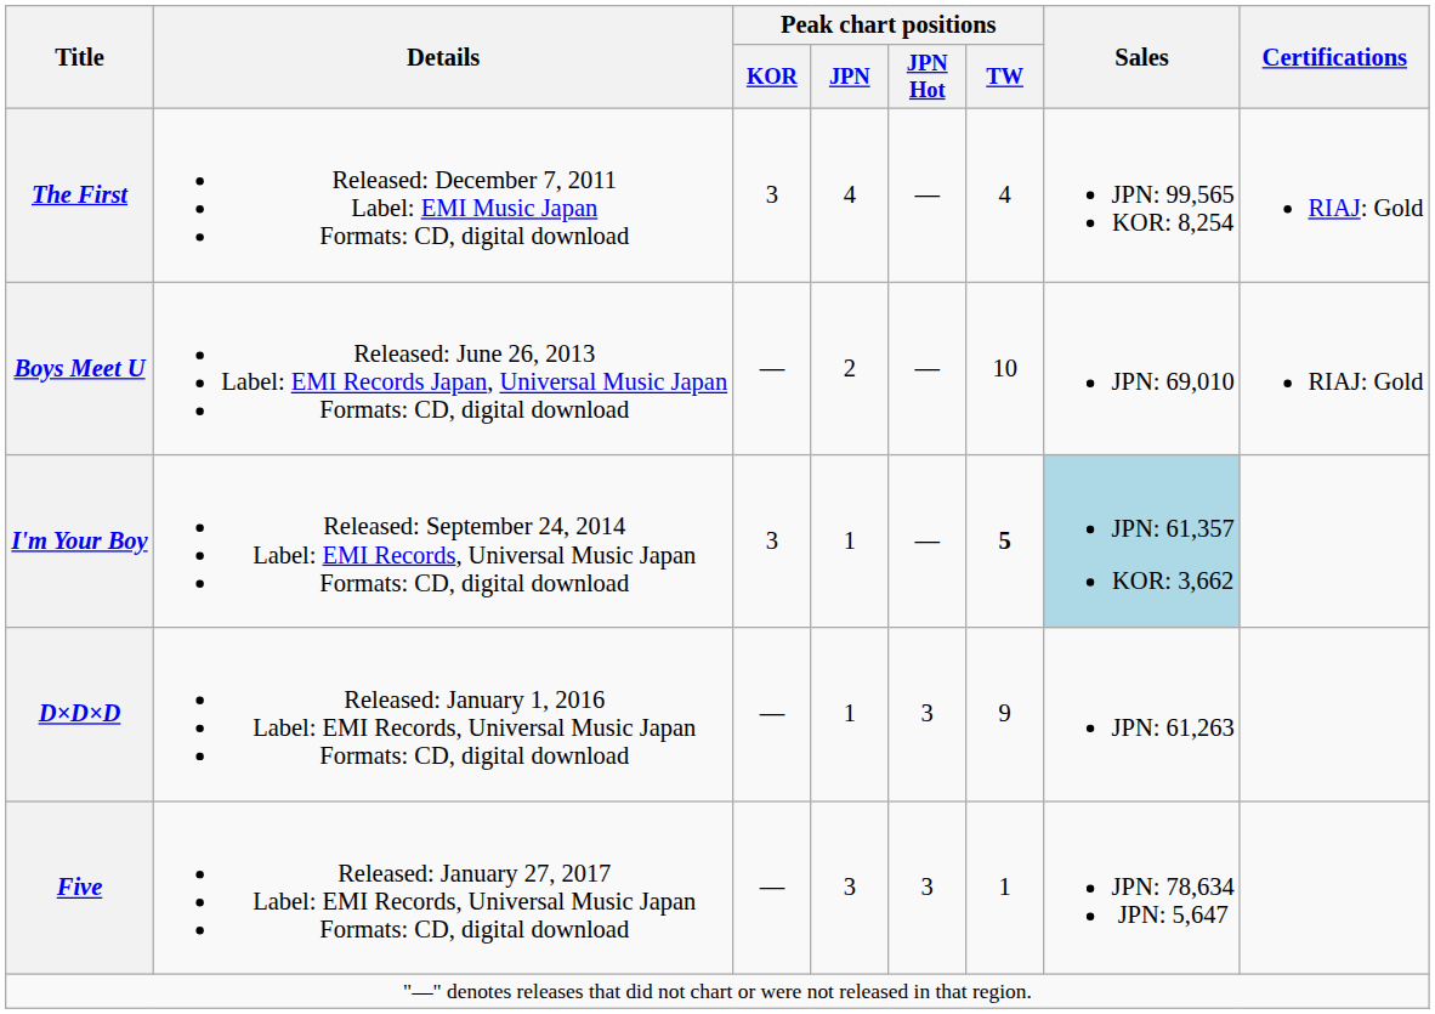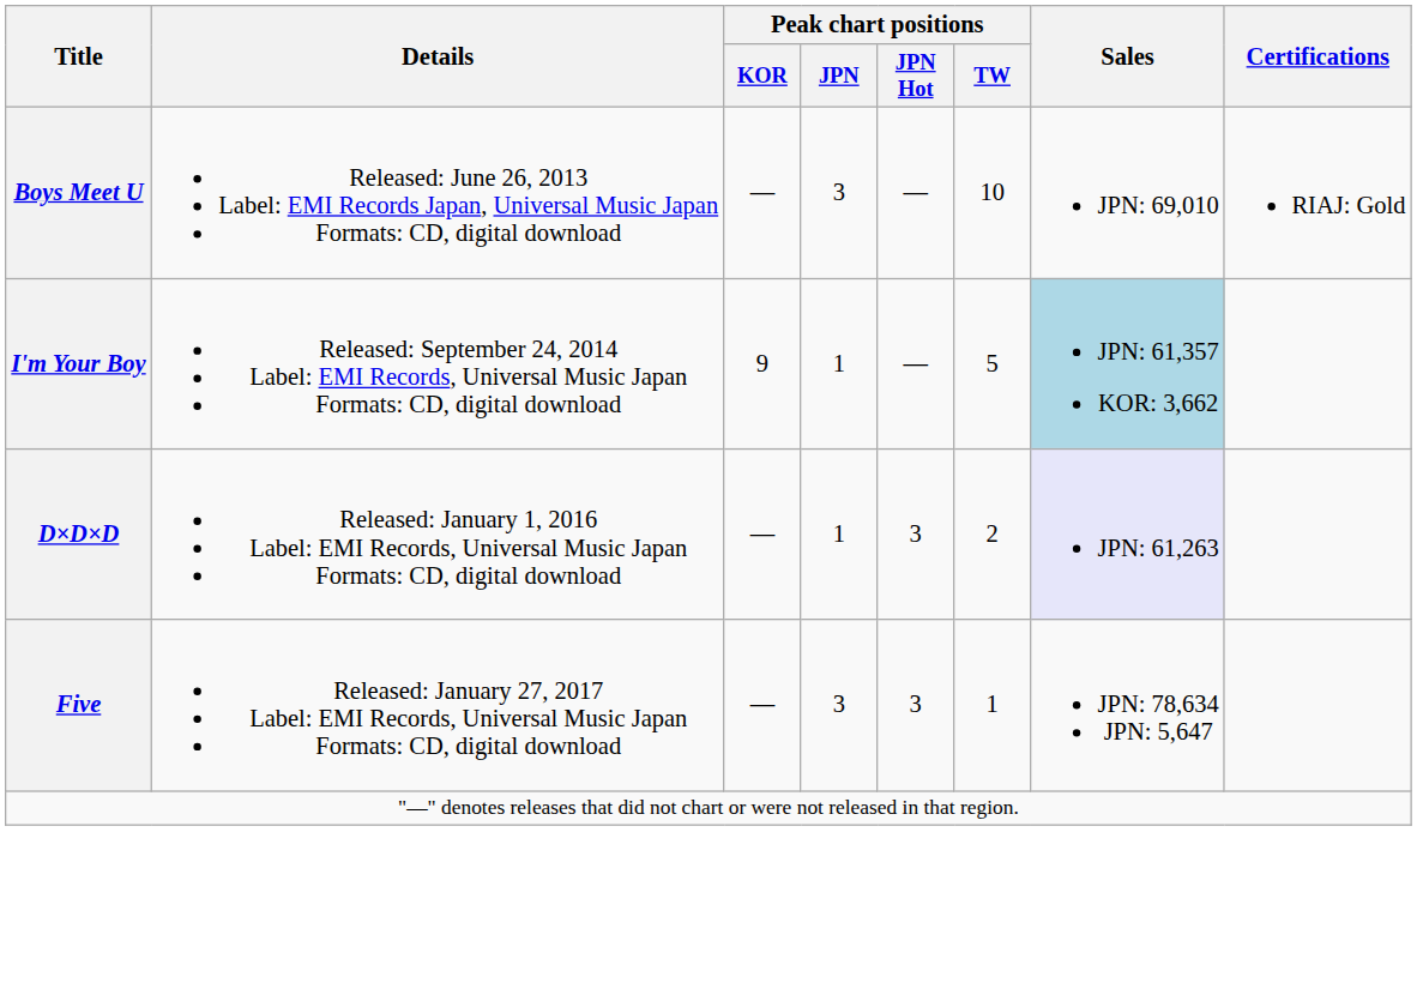 <table class="wikitable plainrowheaders" style="text-align:center;">
 <tr>
 <th scope="col" rowspan="2">Title</th>
 <th scope="col" rowspan="2">Details</th>
 <th scope="col" colspan="4">Peak chart positions</th>
 <th scope="col" rowspan="2">Sales</th>
 <th scope="col" rowspan="2"><a href='#'>Certifications</a></th>
 </tr>
 <tr>
 <th scope="col" style="width:3em;font-size:90%;"><a href='#'>KOR</a><br></th>
 <th scope="col" style="width:3em;font-size:90%;"><a href='#'>JPN</a><br></th>
 <th scope="col" style="width:3em;font-size:90%;"><a href='#'>JPN Hot</a><br></th>
 <th scope="col" style="width:3em;font-size:90%;"><a href='#'>TW</a><br></th>
 </tr>
 <tr>
-<th scope="row"><em><a href='#'>The First</a></em></th>
-<td><br><ul><li>Released: December 7, 2011</li><li>Label: <a href='#'>EMI Music Japan</a></li><li>Formats: CD, digital download</li></ul></td>
-<td>3</td>
-<td>4</td>
-<td>—</td>
-<td>4</td>
-<td><br><ul><li>JPN: 99,565</li><li>KOR: 8,254</li></ul></td>
-<td><br><ul><li><a href='#'>RIAJ</a>: Gold</li></ul></td>
-</tr>
-<tr>
 <th scope="row"><em><a href='#'>Boys Meet U</a></em></th>
 <td><br><ul><li>Released: June 26, 2013</li><li>Label: <a href='#'>EMI Records Japan</a>, <a href='#'>Universal Music Japan</a></li><li>Formats: CD, digital download</li></ul></td>
 <td>—</td>
-<td>2</td>
+<td>3</td>
 <td>—</td>
 <td>10</td>
 <td><br><ul><li>JPN: 69,010</li></ul></td>
 <td><br><ul><li>RIAJ: Gold</li></ul></td>
 </tr>
 <tr>
 <th scope="row"><em><a href='#'>I'm Your Boy</a></em></th>
 <td><br><ul><li>Released: September 24, 2014</li><li>Label: <a href='#'>EMI Records</a>, Universal Music Japan</li><li>Formats: CD, digital download</li></ul></td>
-<td>3</td>
+<td>9</td>
 <td>1</td>
 <td>—</td>
-<td><strong>5</strong></td>
+<td>5</td>
 <td style="background: lightblue;"><br><ul><li>JPN: 61,357</li></ul><ul><li>KOR: 3,662</li></ul></td>
 <td></td>
 </tr>
 <tr>
 <th scope="row"><em><a href='#'>D×D×D</a></em></th>
 <td><br><ul><li>Released: January 1, 2016</li><li>Label: EMI Records, Universal Music Japan</li><li>Formats: CD, digital download</li></ul></td>
 <td>—</td>
 <td>1</td>
 <td>3</td>
-<td>9</td>
-<td><br><ul><li>JPN: 61,263</li></ul></td>
+<td>2</td>
+<td style="background: lavender;"><br><ul><li>JPN: 61,263</li></ul></td>
 <td></td>
 </tr>
 <tr>
 <th scope="row"><em><a href='#'>Five</a></em></th>
 <td><br><ul><li>Released: January 27, 2017</li><li>Label: EMI Records, Universal Music Japan</li><li>Formats: CD, digital download</li></ul></td>
 <td>—</td>
 <td>3</td>
 <td>3</td>
 <td>1</td>
 <td><br><ul><li>JPN: 78,634 </li><li>JPN: 5,647 </li></ul></td>
 <td></td>
 </tr>
 <tr>
 <td colspan="8" style="font-size:85%">"—" denotes releases that did not chart or were not released in that region.</td>
 </tr>
 </table>
